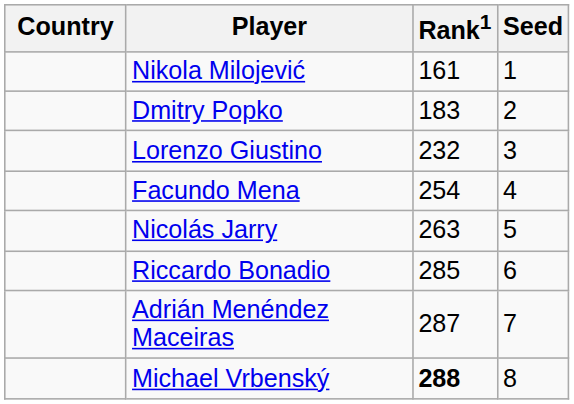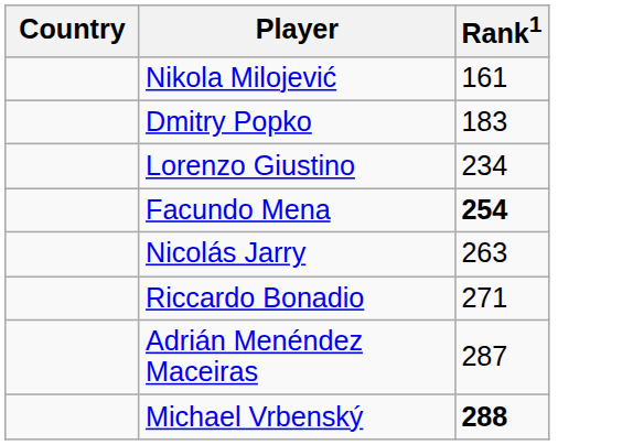 <table class="sortable wikitable">
 <tr>
 <th width="70">Country</th>
 <th width="175">Player</th>
 <th>Rank<sup>1</sup></th>
-<th>Seed</th>
 </tr>
 <tr>
 <td></td>
 <td><a href='#'>Nikola Milojević</a></td>
 <td>161</td>
-<td>1</td>
 </tr>
 <tr>
 <td></td>
 <td><a href='#'>Dmitry Popko</a></td>
 <td>183</td>
-<td>2</td>
 </tr>
 <tr>
 <td></td>
 <td><a href='#'>Lorenzo Giustino</a></td>
-<td>232</td>
-<td>3</td>
+<td>234</td>
 </tr>
 <tr>
 <td></td>
 <td><a href='#'>Facundo Mena</a></td>
-<td>254</td>
-<td>4</td>
+<td><strong>254</strong></td>
 </tr>
 <tr>
 <td></td>
 <td><a href='#'>Nicolás Jarry</a></td>
 <td>263</td>
-<td>5</td>
 </tr>
 <tr>
 <td></td>
 <td><a href='#'>Riccardo Bonadio</a></td>
-<td>285</td>
-<td>6</td>
+<td>271</td>
 </tr>
 <tr>
 <td></td>
 <td><a href='#'>Adrián Menéndez Maceiras</a></td>
 <td>287</td>
-<td>7</td>
 </tr>
 <tr>
 <td></td>
 <td><a href='#'>Michael Vrbenský</a></td>
 <td><strong>288</strong></td>
-<td>8</td>
 </tr>
 </table>
